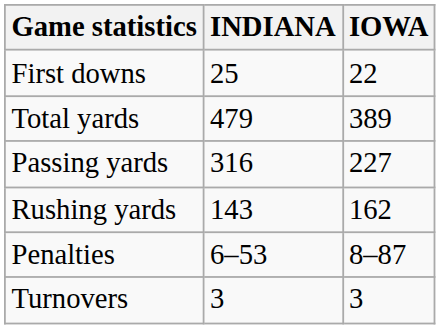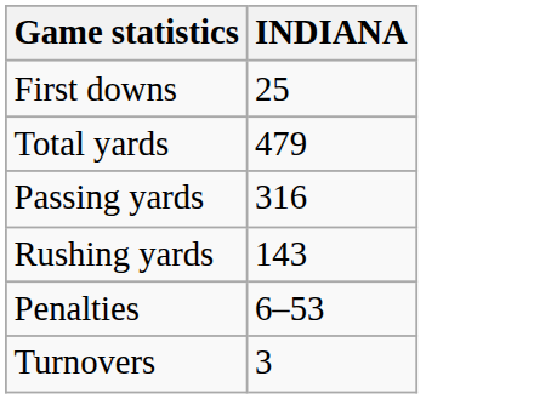 <table class="wikitable">
 <tr>
 <th>Game statistics</th>
 <th>INDIANA</th>
-<th>IOWA</th>
 </tr>
 <tr>
 <td>First downs</td>
 <td>25</td>
-<td>22</td>
 </tr>
 <tr>
 <td>Total yards</td>
 <td>479</td>
-<td>389</td>
 </tr>
 <tr>
 <td>Passing yards</td>
 <td>316</td>
-<td>227</td>
 </tr>
 <tr>
 <td>Rushing yards</td>
 <td>143</td>
-<td>162</td>
 </tr>
 <tr>
 <td>Penalties</td>
 <td>6–53</td>
-<td>8–87</td>
 </tr>
 <tr>
 <td>Turnovers</td>
 <td>3</td>
-<td>3</td>
 </tr>
 </table>
